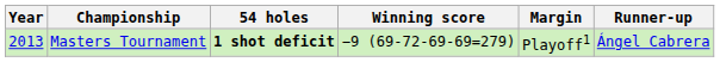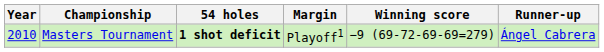 <table class="wikitable">
 <tr>
 <th>Year</th>
 <th>Championship</th>
 <th>54 holes</th>
+<th>Margin</th>
 <th>Winning score</th>
-<th>Margin</th>
 <th>Runner-up</th>
 </tr>
 <tr style="background:#d0f0c0;">
-<td><a href='#'>2013</a></td>
+<td><a href='#'>2010</a></td>
 <td><a href='#'>Masters Tournament</a></td>
 <td><strong>1 shot deficit</strong></td>
+<td>Playoff<sup>1</sup></td>
 <td>−9 (69-72-69-69=279)</td>
-<td>Playoff<sup>1</sup></td>
 <td> <a href='#'>Ángel Cabrera</a></td>
 </tr>
 </table>
